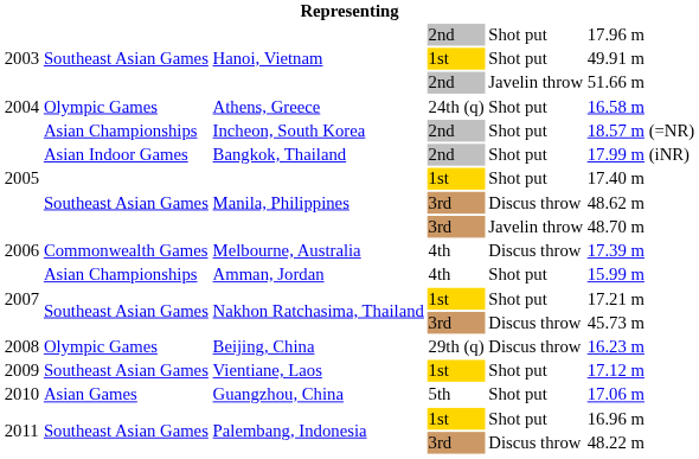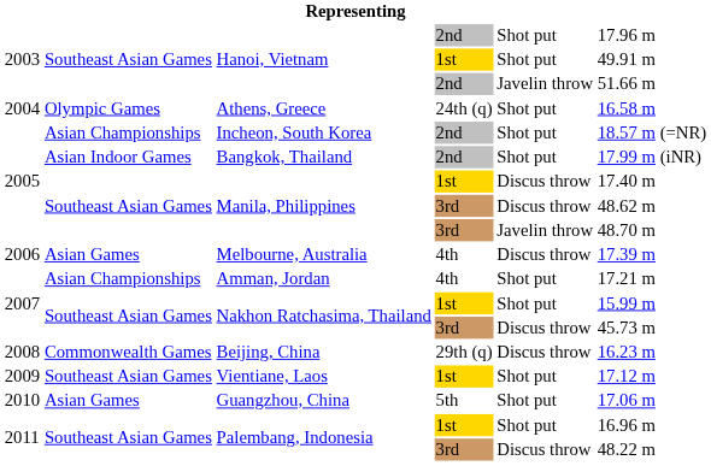 <table>
 <tr>
 <th colspan="6">Representing </th>
 </tr>
 <tr>
 <td rowspan=3>2003</td>
 <td rowspan=3><a href='#'>Southeast Asian Games</a></td>
 <td rowspan=3><a href='#'>Hanoi, Vietnam</a></td>
 <td bgcolor="silver">2nd</td>
 <td>Shot put</td>
 <td>17.96 m</td>
 </tr>
 <tr>
 <td bgcolor="gold">1st</td>
 <td>Shot put</td>
 <td>49.91 m</td>
 </tr>
 <tr>
 <td bgcolor="silver">2nd</td>
 <td>Javelin throw</td>
 <td>51.66 m</td>
 </tr>
 <tr>
 <td>2004</td>
 <td><a href='#'>Olympic Games</a></td>
 <td><a href='#'>Athens, Greece</a></td>
 <td>24th (q)</td>
 <td>Shot put</td>
 <td><a href='#'>16.58 m</a></td>
 </tr>
 <tr>
 <td rowspan=5>2005</td>
 <td><a href='#'>Asian Championships</a></td>
 <td><a href='#'>Incheon, South Korea</a></td>
 <td bgcolor="silver">2nd</td>
 <td>Shot put</td>
 <td><a href='#'>18.57 m</a> (=NR)</td>
 </tr>
 <tr>
 <td><a href='#'>Asian Indoor Games</a></td>
 <td><a href='#'>Bangkok, Thailand</a></td>
 <td bgcolor="silver">2nd</td>
 <td>Shot put</td>
 <td><a href='#'>17.99 m</a> (iNR)</td>
 </tr>
 <tr>
 <td rowspan=3><a href='#'>Southeast Asian Games</a></td>
 <td rowspan=3><a href='#'>Manila, Philippines</a></td>
 <td bgcolor="gold">1st</td>
-<td>Shot put</td>
+<td>Discus throw</td>
 <td>17.40 m</td>
 </tr>
 <tr>
 <td bgcolor="cc9966">3rd</td>
 <td>Discus throw</td>
 <td>48.62 m</td>
 </tr>
 <tr>
 <td bgcolor="cc9966">3rd</td>
 <td>Javelin throw</td>
 <td>48.70 m</td>
 </tr>
 <tr>
 <td>2006</td>
-<td><a href='#'>Commonwealth Games</a></td>
+<td><a href='#'>Asian Games</a></td>
 <td><a href='#'>Melbourne, Australia</a></td>
 <td>4th</td>
 <td>Discus throw</td>
 <td><a href='#'>17.39 m</a></td>
 </tr>
 <tr>
 <td rowspan=3>2007</td>
 <td><a href='#'>Asian Championships</a></td>
 <td><a href='#'>Amman, Jordan</a></td>
 <td>4th</td>
 <td>Shot put</td>
-<td><a href='#'>15.99 m</a></td>
+<td>17.21 m</td>
 </tr>
 <tr>
 <td rowspan=2><a href='#'>Southeast Asian Games</a></td>
 <td rowspan=2><a href='#'>Nakhon Ratchasima, Thailand</a></td>
 <td bgcolor="gold">1st</td>
 <td>Shot put</td>
-<td>17.21 m</td>
+<td><a href='#'>15.99 m</a></td>
 </tr>
 <tr>
 <td bgcolor="cc9966">3rd</td>
 <td>Discus throw</td>
 <td>45.73 m</td>
 </tr>
 <tr>
 <td>2008</td>
-<td><a href='#'>Olympic Games</a></td>
+<td><a href='#'>Commonwealth Games</a></td>
 <td><a href='#'>Beijing, China</a></td>
 <td>29th (q)</td>
 <td>Discus throw</td>
 <td><a href='#'>16.23 m</a></td>
 </tr>
 <tr>
 <td>2009</td>
 <td><a href='#'>Southeast Asian Games</a></td>
 <td><a href='#'>Vientiane, Laos</a></td>
 <td bgcolor="gold">1st</td>
 <td>Shot put</td>
 <td><a href='#'>17.12 m</a></td>
 </tr>
 <tr>
 <td>2010</td>
 <td><a href='#'>Asian Games</a></td>
 <td><a href='#'>Guangzhou, China</a></td>
 <td>5th</td>
 <td>Shot put</td>
 <td><a href='#'>17.06 m</a></td>
 </tr>
 <tr>
 <td rowspan=2>2011</td>
 <td rowspan=2><a href='#'>Southeast Asian Games</a></td>
 <td rowspan=2><a href='#'>Palembang, Indonesia</a></td>
 <td bgcolor="gold">1st</td>
 <td>Shot put</td>
 <td>16.96 m</td>
 </tr>
 <tr>
 <td bgcolor="cc9966">3rd</td>
 <td>Discus throw</td>
 <td>48.22 m</td>
 </tr>
 </table>
